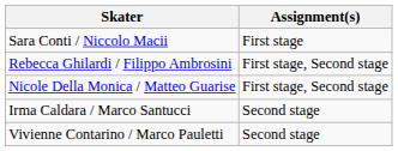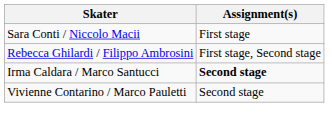 <table class="wikitable">
 <tr>
 <th>Skater</th>
 <th>Assignment(s)</th>
 </tr>
 <tr>
 <td> Sara Conti / <a href='#'>Niccolo Macii</a></td>
 <td>First stage</td>
 </tr>
 <tr>
 <td> <a href='#'>Rebecca Ghilardi</a> / <a href='#'>Filippo Ambrosini</a></td>
 <td>First stage, Second stage</td>
 </tr>
 <tr>
-<td> <a href='#'>Nicole Della Monica</a> / <a href='#'>Matteo Guarise</a></td>
-<td>First stage, Second stage</td>
-</tr>
-<tr>
 <td> Irma Caldara / Marco Santucci</td>
-<td>Second stage</td>
+<td><strong>Second stage</strong></td>
 </tr>
 <tr>
 <td> Vivienne Contarino / Marco Pauletti</td>
 <td>Second stage</td>
 </tr>
 </table>
